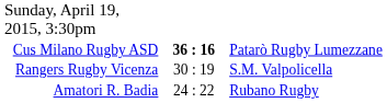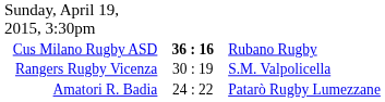 <table style="width:70%;" cellspacing="1">
 <tr>
 <th width=35%></th>
 <th width=15%></th>
 <th></th>
 </tr>
 <tr>
 <td>Sunday, April 19, 2015, 3:30pm</td>
 </tr>
 <tr style=font-size:90%>
 <td align=right><a href='#'>Cus Milano Rugby ASD</a></td>
 <td align=center><strong>36 : 16</strong></td>
-<td><a href='#'>Patarò Rugby Lumezzane</a></td>
+<td><a href='#'>Rubano Rugby</a></td>
 </tr>
 <tr style=font-size:90%>
 <td align=right><a href='#'>Rangers Rugby Vicenza</a></td>
 <td align=center>30 : 19</td>
 <td><a href='#'>S.M. Valpolicella</a></td>
 </tr>
 <tr style=font-size:90%>
 <td align=right><a href='#'>Amatori R. Badia</a></td>
 <td align=center>24 : 22</td>
-<td><a href='#'>Rubano Rugby</a></td>
+<td><a href='#'>Patarò Rugby Lumezzane</a></td>
 </tr>
 </table>
